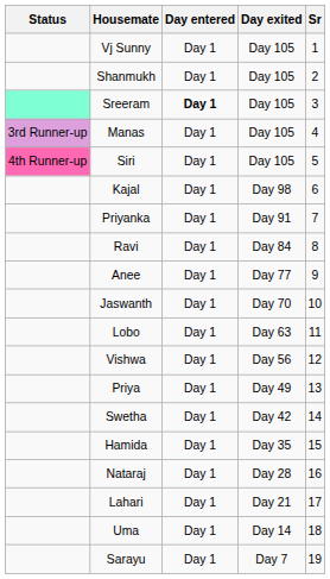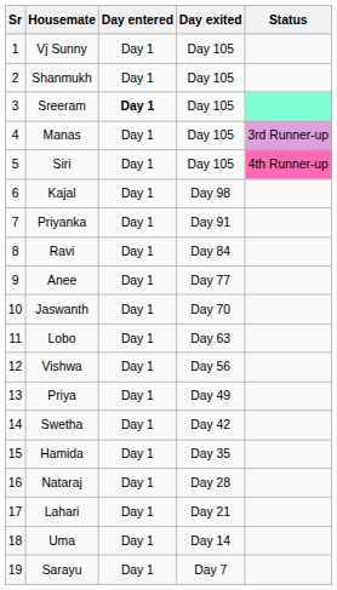 <table class = "wikitable sortable" style=" text-align:center; font-size:85%;  line-height:25px; width:auto;">
 <tr>
-<th scope="col">Status</th>
+<th scope="col">Sr</th>
 <th scope="col">Housemate</th>
 <th scope="col">Day entered</th>
 <th scope="col">Day exited</th>
-<th scope="col">Sr</th>
+<th scope="col">Status</th>
 </tr>
 <tr>
-<td></td>
+<td>1</td>
 <td>Vj Sunny</td>
 <td>Day 1</td>
 <td>Day 105</td>
-<td>1</td>
+<td></td>
 </tr>
 <tr>
-<td></td>
+<td>2</td>
 <td>Shanmukh</td>
 <td>Day 1</td>
 <td>Day 105</td>
-<td>2</td>
+<td></td>
 </tr>
 <tr>
-<td style="background:#7FFFD4;"></td>
+<td>3</td>
 <td>Sreeram</td>
 <td><strong>Day 1</strong></td>
 <td>Day 105</td>
-<td>3</td>
+<td style="background:#7FFFD4;"></td>
 </tr>
 <tr>
-<td style="background:#DDA0DD;">3rd Runner-up</td>
+<td>4</td>
 <td>Manas</td>
 <td>Day 1</td>
 <td>Day 105</td>
-<td>4</td>
+<td style="background:#DDA0DD;">3rd Runner-up</td>
 </tr>
 <tr>
-<td style="background:#FF69B4; text-align:center;">4th Runner-up</td>
+<td>5</td>
 <td>Siri</td>
 <td>Day 1</td>
 <td>Day 105</td>
-<td>5</td>
+<td style="background:#FF69B4; text-align:center;">4th Runner-up</td>
 </tr>
 <tr>
-<td></td>
+<td>6</td>
 <td>Kajal</td>
 <td>Day 1</td>
 <td>Day 98</td>
-<td>6</td>
+<td></td>
 </tr>
 <tr>
-<td></td>
+<td>7</td>
 <td>Priyanka</td>
 <td>Day 1</td>
 <td>Day 91</td>
-<td>7</td>
+<td></td>
 </tr>
 <tr>
-<td></td>
+<td>8</td>
 <td>Ravi</td>
 <td>Day 1</td>
 <td>Day 84</td>
-<td>8</td>
+<td></td>
 </tr>
 <tr>
-<td></td>
+<td>9</td>
 <td>Anee</td>
 <td>Day 1</td>
 <td>Day 77</td>
-<td>9</td>
+<td></td>
 </tr>
 <tr>
-<td></td>
+<td>10</td>
 <td>Jaswanth</td>
 <td>Day 1</td>
 <td>Day 70</td>
-<td>10</td>
+<td></td>
 </tr>
 <tr>
-<td></td>
+<td>11</td>
 <td>Lobo</td>
 <td>Day 1</td>
 <td>Day 63</td>
-<td>11</td>
+<td></td>
 </tr>
 <tr>
-<td></td>
+<td>12</td>
 <td>Vishwa</td>
 <td>Day 1</td>
 <td>Day 56</td>
-<td>12</td>
+<td></td>
 </tr>
 <tr>
-<td></td>
+<td>13</td>
 <td>Priya</td>
 <td>Day 1</td>
 <td>Day 49</td>
-<td>13</td>
+<td></td>
 </tr>
 <tr>
-<td></td>
+<td>14</td>
 <td>Swetha</td>
 <td>Day 1</td>
 <td>Day 42</td>
-<td>14</td>
+<td></td>
 </tr>
 <tr>
-<td></td>
+<td>15</td>
 <td>Hamida</td>
 <td>Day 1</td>
 <td>Day 35</td>
-<td>15</td>
+<td></td>
 </tr>
 <tr>
-<td></td>
+<td>16</td>
 <td>Nataraj</td>
 <td>Day 1</td>
 <td>Day 28</td>
-<td>16</td>
+<td></td>
 </tr>
 <tr>
-<td></td>
+<td>17</td>
 <td>Lahari</td>
 <td>Day 1</td>
 <td>Day 21</td>
-<td>17</td>
+<td></td>
 </tr>
 <tr>
-<td></td>
+<td>18</td>
 <td>Uma</td>
 <td>Day 1</td>
 <td>Day 14</td>
-<td>18</td>
+<td></td>
 </tr>
 <tr>
-<td></td>
+<td>19</td>
 <td>Sarayu</td>
 <td>Day 1</td>
 <td>Day 7</td>
-<td>19</td>
+<td></td>
 </tr>
 </table>
